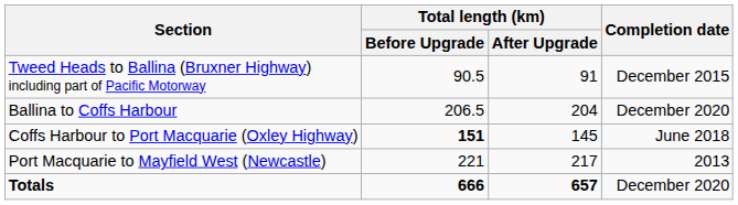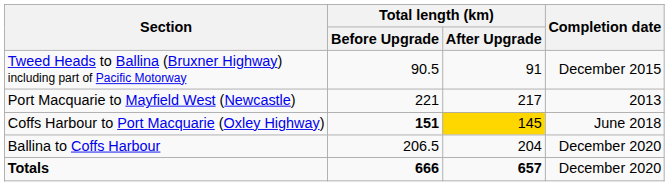 <table class="wikitable plainrowheaders" style="text-align:right;">
 <tr>
 <th scope="col" rowspan="2">Section</th>
 <th scope="col" colspan="2">Total length (km)</th>
 <th scope="col" rowspan="2">Completion date</th>
 </tr>
 <tr>
 <th scope="col">Before Upgrade</th>
 <th scope="col">After Upgrade</th>
 </tr>
 <tr>
 <td scope="row" align="left"><a href='#'>Tweed Heads</a> to <a href='#'>Ballina</a> (<a href='#'>Bruxner Highway</a>)<br><small>including part of <a href='#'>Pacific Motorway</a></small></td>
 <td>90.5</td>
 <td>91</td>
 <td>December 2015</td>
 </tr>
 <tr>
+<td scope="row" align="left">Port Macquarie to <a href='#'>Mayfield West</a> (<a href='#'>Newcastle</a>)</td>
+<td>221</td>
+<td>217</td>
+<td>2013</td>
+</tr>
+<tr>
+<td scope="row" align="left">Coffs Harbour to <a href='#'>Port Macquarie</a> (<a href='#'>Oxley Highway</a>)</td>
+<td><strong>151</strong></td>
+<td style="background: gold;">145</td>
+<td>June 2018</td>
+</tr>
+<tr>
 <td scope="row" align="left">Ballina to <a href='#'>Coffs Harbour</a></td>
 <td>206.5</td>
 <td>204</td>
 <td>December 2020</td>
-</tr>
-<tr>
-<td scope="row" align="left">Coffs Harbour to <a href='#'>Port Macquarie</a> (<a href='#'>Oxley Highway</a>)</td>
-<td><strong>151</strong></td>
-<td>145</td>
-<td>June 2018</td>
-</tr>
-<tr>
-<td scope="row" align="left">Port Macquarie to <a href='#'>Mayfield West</a> (<a href='#'>Newcastle</a>)</td>
-<td>221</td>
-<td>217</td>
-<td>2013</td>
 </tr>
 <tr>
 <td scope="row" align="left"><strong>Totals</strong></td>
 <td><strong>666</strong></td>
 <td><strong>657</strong></td>
 <td>December 2020</td>
 </tr>
 </table>
